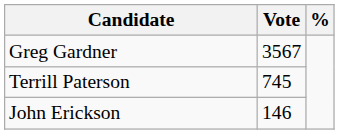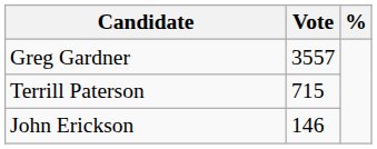 <table class="wikitable">
 <tr>
 <th bgcolor="#DDDDFF" width="200px">Candidate</th>
 <th bgcolor="#DDDDFF">Vote</th>
 <th bgcolor="#DDDDFF">%</th>
 </tr>
 <tr>
 <td>Greg Gardner</td>
-<td>3567</td>
+<td>3557</td>
 </tr>
 <tr>
 <td>Terrill Paterson</td>
-<td>745</td>
+<td>715</td>
 </tr>
 <tr>
 <td>John Erickson</td>
 <td>146</td>
 </tr>
 </table>
